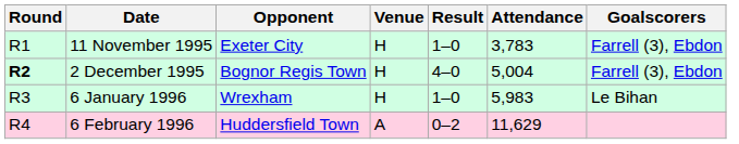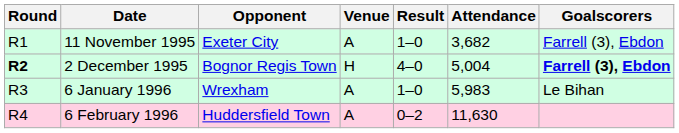 <table class="wikitable">
 <tr>
 <th>Round</th>
 <th>Date</th>
 <th>Opponent</th>
 <th>Venue</th>
 <th>Result</th>
 <th>Attendance</th>
 <th>Goalscorers</th>
 </tr>
 <tr style="background-color: #d0ffe3;">
 <td>R1</td>
 <td>11 November 1995</td>
 <td><a href='#'>Exeter City</a></td>
-<td>H</td>
+<td>A</td>
 <td>1–0</td>
-<td>3,783</td>
+<td>3,682</td>
 <td><a href='#'>Farrell</a> (3), <a href='#'>Ebdon</a></td>
 </tr>
 <tr style="background-color: #d0ffe3;">
 <td><strong>R2</strong></td>
 <td>2 December 1995</td>
 <td><a href='#'>Bognor Regis Town</a></td>
 <td>H</td>
 <td>4–0</td>
 <td>5,004</td>
-<td><a href='#'>Farrell</a> (3), <a href='#'>Ebdon</a></td>
+<td><strong><a href='#'>Farrell</a> (3), <a href='#'>Ebdon</a></strong></td>
 </tr>
 <tr style="background-color: #d0ffe3;">
 <td>R3</td>
 <td>6 January 1996</td>
 <td><a href='#'>Wrexham</a></td>
-<td>H</td>
+<td>A</td>
 <td>1–0</td>
 <td>5,983</td>
 <td>Le Bihan</td>
 </tr>
 <tr style="background-color: #ffd0e3;">
 <td>R4</td>
 <td>6 February 1996</td>
 <td><a href='#'>Huddersfield Town</a></td>
 <td>A</td>
 <td>0–2</td>
-<td>11,629</td>
+<td>11,630</td>
 <td></td>
 </tr>
 </table>
